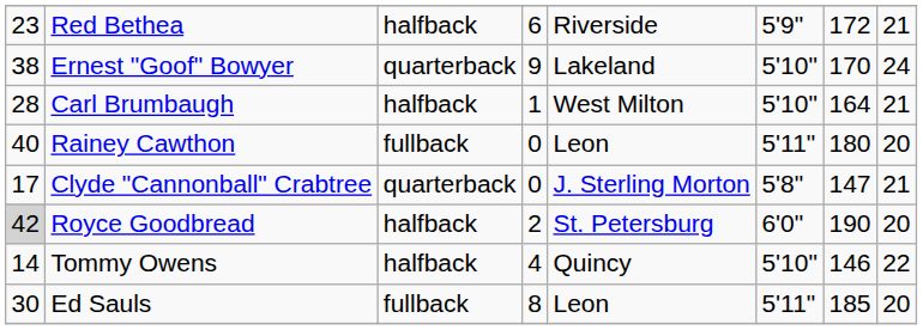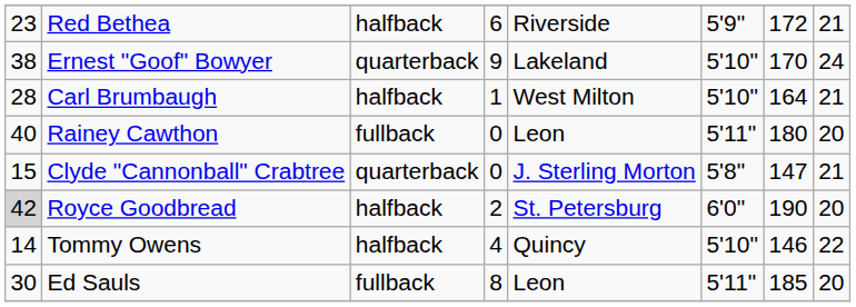 <table class="wikitable">
 <tr>
 </tr>
 <tr>
 <td>23</td>
 <td><a href='#'>Red Bethea</a></td>
 <td>halfback</td>
 <td>6</td>
 <td>Riverside</td>
 <td>5'9"</td>
 <td>172</td>
 <td>21</td>
 </tr>
 <tr>
 <td>38</td>
 <td><a href='#'>Ernest "Goof" Bowyer</a></td>
 <td>quarterback</td>
 <td>9</td>
 <td>Lakeland</td>
 <td>5'10"</td>
 <td>170</td>
 <td>24</td>
 </tr>
 <tr>
 <td>28</td>
 <td><a href='#'>Carl Brumbaugh</a></td>
 <td>halfback</td>
 <td>1</td>
 <td>West Milton</td>
 <td>5'10"</td>
 <td>164</td>
 <td>21</td>
 </tr>
 <tr>
 <td>40</td>
 <td><a href='#'>Rainey Cawthon</a></td>
 <td>fullback</td>
 <td>0</td>
 <td>Leon</td>
 <td>5'11"</td>
 <td>180</td>
 <td>20</td>
 </tr>
 <tr>
-<td>17</td>
+<td>15</td>
 <td><a href='#'>Clyde "Cannonball" Crabtree</a></td>
 <td>quarterback</td>
 <td>0</td>
 <td><a href='#'>J. Sterling Morton</a></td>
 <td>5'8"</td>
 <td>147</td>
 <td>21</td>
 </tr>
 <tr>
 <td style="background: lightgrey;">42</td>
 <td><a href='#'>Royce Goodbread</a></td>
 <td>halfback</td>
 <td>2</td>
 <td><a href='#'>St. Petersburg</a></td>
 <td>6'0"</td>
 <td>190</td>
 <td>20</td>
 </tr>
 <tr>
 <td>14</td>
 <td>Tommy Owens</td>
 <td>halfback</td>
 <td>4</td>
 <td>Quincy</td>
 <td>5'10"</td>
 <td>146</td>
 <td>22</td>
 </tr>
 <tr>
 <td>30</td>
 <td>Ed Sauls</td>
 <td>fullback</td>
 <td>8</td>
 <td>Leon</td>
 <td>5'11"</td>
 <td>185</td>
 <td>20</td>
 </tr>
 <tr>
 </tr>
 </table>
